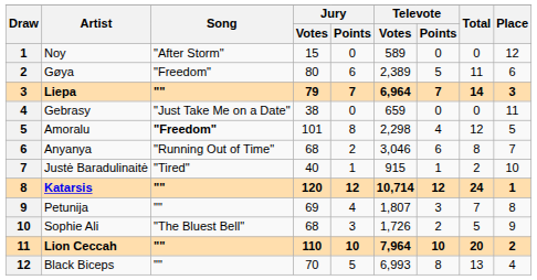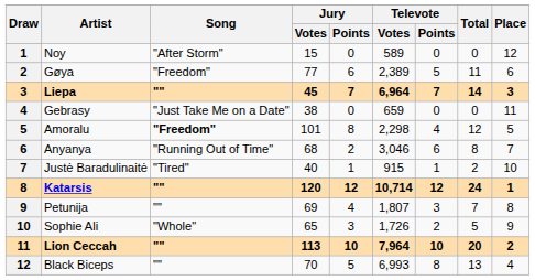 <table class="sortable wikitable plainrowheaders" style="margin: 1em auto 1em auto; text-align:center">
 <tr>
 </tr>
 <tr>
 <th rowspan="2">Draw</th>
 <th rowspan="2">Artist</th>
 <th rowspan="2">Song</th>
 <th colspan="2">Jury</th>
 <th colspan="2">Televote</th>
 <th rowspan="2">Total</th>
 <th rowspan="2">Place</th>
 </tr>
 <tr>
 <th>Votes</th>
 <th>Points</th>
 <th>Votes</th>
 <th>Points</th>
 </tr>
 <tr>
 <th scope="row" style="text-align:center;">1</th>
 <td align="left">Noy</td>
 <td align="left">"After Storm"</td>
 <td>15</td>
 <td>0</td>
 <td>589</td>
 <td>0</td>
 <td>0</td>
 <td>12</td>
 </tr>
 <tr>
 <th scope="row" style="text-align:center;">2</th>
 <td align="left">Gøya</td>
 <td align="left">"Freedom"</td>
-<td>80</td>
+<td>77</td>
 <td>6</td>
 <td>2,389</td>
 <td>5</td>
 <td>11</td>
 <td>6</td>
 </tr>
 <tr style="background:navajowhite; font-weight:bold;">
 <th scope="row" style="text-align:center; background:navajowhite; font-weight:bold;">3</th>
 <td align="left">Liepa</td>
 <td align="left">""</td>
-<td>79</td>
+<td>45</td>
 <td>7</td>
 <td>6,964</td>
 <td>7</td>
 <td>14</td>
 <td>3</td>
 </tr>
 <tr>
 <th scope="row" style="text-align:center;">4</th>
 <td align="left">Gebrasy</td>
 <td align="left">"Just Take Me on a Date"</td>
 <td>38</td>
 <td data-sort-value="0.5">0</td>
 <td>659</td>
 <td data-sort-value="0.5">0</td>
 <td data-sort-value="0.5">0</td>
 <td>11</td>
 </tr>
 <tr>
 <th scope="row" style="text-align:center;">5</th>
 <td align="left">Amoralu</td>
 <td align="left"><strong>"Freedom"</strong></td>
 <td>101</td>
 <td>8</td>
 <td>2,298</td>
 <td>4</td>
 <td>12</td>
 <td>5</td>
 </tr>
 <tr>
 <th scope="row" style="text-align:center;">6</th>
 <td align="left">Anyanya</td>
 <td align="left">"Running Out of Time"</td>
 <td>68</td>
 <td>2</td>
 <td>3,046</td>
 <td>6</td>
 <td>8</td>
 <td>7</td>
 </tr>
 <tr>
 <th scope="row" style="text-align:center;">7</th>
 <td align="left">Justė Baradulinaitė</td>
 <td align="left">"Tired"</td>
 <td>40</td>
 <td>1</td>
 <td>915</td>
 <td>1</td>
 <td>2</td>
 <td>10</td>
 </tr>
 <tr style="background:navajowhite; font-weight:bold;">
 <th scope="row" style="text-align:center; background:navajowhite; font-weight:bold;">8</th>
 <td align="left"><a href='#'>Katarsis</a></td>
 <td align="left">""</td>
 <td>120</td>
 <td>12</td>
 <td>10,714</td>
 <td>12</td>
 <td>24</td>
 <td>1</td>
 </tr>
 <tr>
 <th scope="row" style="text-align:center;">9</th>
 <td align="left">Petunija</td>
 <td align="left">""</td>
 <td>69</td>
 <td>4</td>
 <td>1,807</td>
 <td>3</td>
 <td>7</td>
 <td>8</td>
 </tr>
 <tr>
 <th scope="row" style="text-align:center;">10</th>
 <td align="left">Sophie Ali</td>
-<td align="left">"The Bluest Bell"</td>
-<td>68</td>
+<td align="left">"Whole"</td>
+<td>65</td>
 <td>3</td>
 <td>1,726</td>
 <td>2</td>
 <td>5</td>
 <td>9</td>
 </tr>
 <tr style="background:navajowhite; font-weight:bold;">
 <th scope="row" style="text-align:center; background:navajowhite; font-weight:bold;">11</th>
 <td align="left">Lion Ceccah</td>
 <td align="left">""</td>
-<td>110</td>
+<td>113</td>
 <td>10</td>
 <td>7,964</td>
 <td>10</td>
 <td>20</td>
 <td>2</td>
 </tr>
 <tr>
 <th scope="row" style="text-align:center;">12</th>
 <td align="left">Black Biceps</td>
 <td align="left">""</td>
 <td>70</td>
 <td>5</td>
 <td>6,993</td>
 <td>8</td>
 <td>13</td>
 <td>4</td>
 </tr>
 </table>
